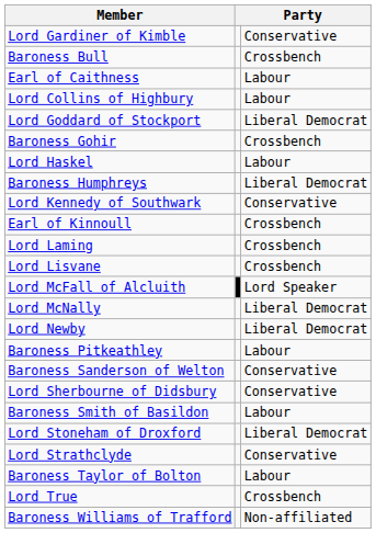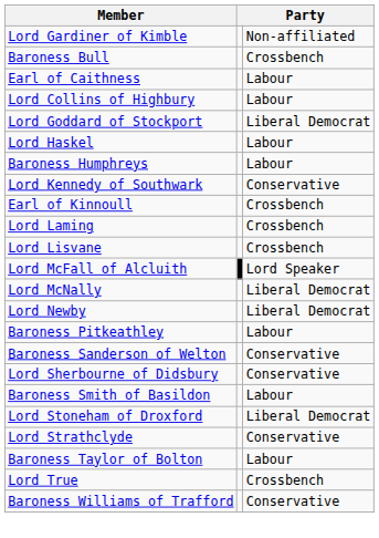 <table class="wikitable">
 <tr>
 <th>Member</th>
 <th colspan=2>Party</th>
 </tr>
 <tr>
 <td><a href='#'>Lord Gardiner of Kimble</a></td>
 <td></td>
-<td>Conservative</td>
+<td>Non-affiliated</td>
 </tr>
 <tr>
 <td><a href='#'>Baroness Bull</a></td>
 <td></td>
 <td>Crossbench</td>
 </tr>
 <tr>
 <td><a href='#'>Earl of Caithness</a></td>
 <td></td>
 <td>Labour</td>
 </tr>
 <tr>
 <td><a href='#'>Lord Collins of Highbury</a></td>
 <td></td>
 <td>Labour</td>
 </tr>
 <tr>
 <td><a href='#'>Lord Goddard of Stockport</a></td>
 <td></td>
 <td>Liberal Democrat</td>
 </tr>
 <tr>
-<td><a href='#'>Baroness Gohir</a></td>
-<td></td>
-<td>Crossbench</td>
-</tr>
-<tr>
 <td><a href='#'>Lord Haskel</a></td>
 <td></td>
 <td>Labour</td>
 </tr>
 <tr>
 <td><a href='#'>Baroness Humphreys</a></td>
 <td></td>
-<td>Liberal Democrat</td>
+<td>Labour</td>
 </tr>
 <tr>
 <td><a href='#'>Lord Kennedy of Southwark</a></td>
 <td></td>
 <td>Conservative</td>
 </tr>
 <tr>
 <td><a href='#'>Earl of Kinnoull</a></td>
 <td></td>
 <td>Crossbench</td>
 </tr>
 <tr>
 <td><a href='#'>Lord Laming</a></td>
 <td></td>
 <td>Crossbench</td>
 </tr>
 <tr>
 <td><a href='#'>Lord Lisvane</a></td>
 <td></td>
 <td>Crossbench</td>
 </tr>
 <tr>
 <td><a href='#'>Lord McFall of Alcluith</a></td>
 <td bgcolor=#000000></td>
 <td>Lord Speaker</td>
 </tr>
 <tr>
 <td><a href='#'>Lord McNally</a></td>
 <td></td>
 <td>Liberal Democrat</td>
 </tr>
 <tr>
 <td><a href='#'>Lord Newby</a></td>
 <td></td>
 <td>Liberal Democrat</td>
 </tr>
 <tr>
 <td><a href='#'>Baroness Pitkeathley</a></td>
 <td></td>
 <td>Labour</td>
 </tr>
 <tr>
 <td><a href='#'>Baroness Sanderson of Welton</a></td>
 <td></td>
 <td>Conservative</td>
 </tr>
 <tr>
 <td><a href='#'>Lord Sherbourne of Didsbury</a></td>
 <td></td>
 <td>Conservative</td>
 </tr>
 <tr>
 <td><a href='#'>Baroness Smith of Basildon</a></td>
 <td></td>
 <td>Labour</td>
 </tr>
 <tr>
 <td><a href='#'>Lord Stoneham of Droxford</a></td>
 <td></td>
 <td>Liberal Democrat</td>
 </tr>
 <tr>
 <td><a href='#'>Lord Strathclyde</a></td>
 <td></td>
 <td>Conservative</td>
 </tr>
 <tr>
 <td><a href='#'>Baroness Taylor of Bolton</a></td>
 <td></td>
 <td>Labour</td>
 </tr>
 <tr>
 <td><a href='#'>Lord True</a></td>
 <td></td>
 <td>Crossbench</td>
 </tr>
 <tr>
 <td><a href='#'>Baroness Williams of Trafford</a></td>
 <td></td>
-<td>Non-affiliated</td>
+<td>Conservative</td>
 </tr>
 </table>
